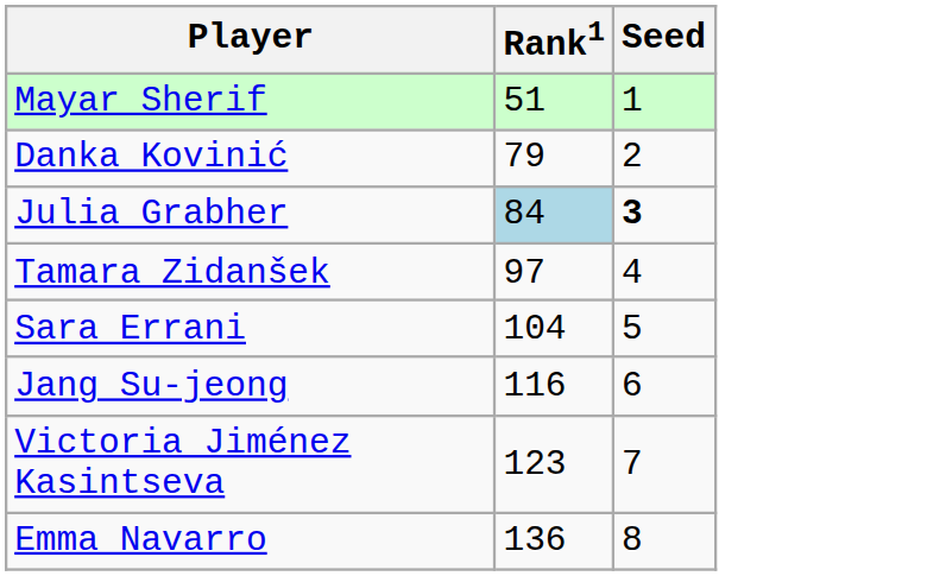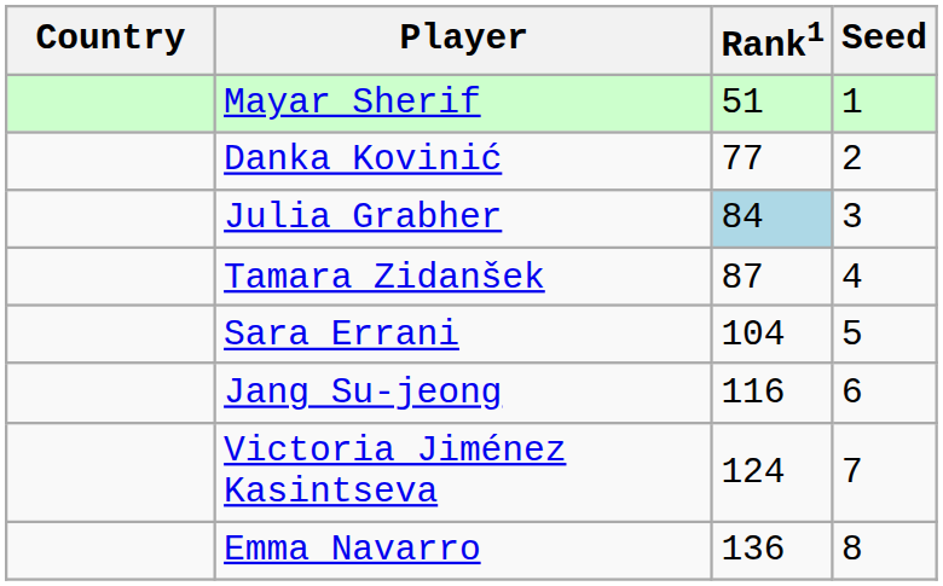 <table class="sortable wikitable">
 <tr>
+<th width="70">Country</th>
 <th width="175">Player</th>
 <th>Rank<sup>1</sup></th>
 <th>Seed</th>
 </tr>
 <tr style="background:#cfc;">
+<td></td>
 <td><a href='#'>Mayar Sherif</a></td>
 <td>51</td>
 <td>1</td>
 </tr>
 <tr>
+<td></td>
 <td><a href='#'>Danka Kovinić</a></td>
-<td>79</td>
+<td>77</td>
 <td>2</td>
 </tr>
 <tr>
+<td></td>
 <td><a href='#'>Julia Grabher</a></td>
 <td style="background: lightblue;">84</td>
-<td><strong>3</strong></td>
+<td>3</td>
 </tr>
 <tr>
+<td></td>
 <td><a href='#'>Tamara Zidanšek</a></td>
-<td>97</td>
+<td>87</td>
 <td>4</td>
 </tr>
 <tr>
+<td></td>
 <td><a href='#'>Sara Errani</a></td>
 <td>104</td>
 <td>5</td>
 </tr>
 <tr>
+<td></td>
 <td><a href='#'>Jang Su-jeong</a></td>
 <td>116</td>
 <td>6</td>
 </tr>
 <tr>
+<td></td>
 <td><a href='#'>Victoria Jiménez Kasintseva</a></td>
-<td>123</td>
+<td>124</td>
 <td>7</td>
 </tr>
 <tr>
+<td></td>
 <td><a href='#'>Emma Navarro</a></td>
 <td>136</td>
 <td>8</td>
 </tr>
 </table>
